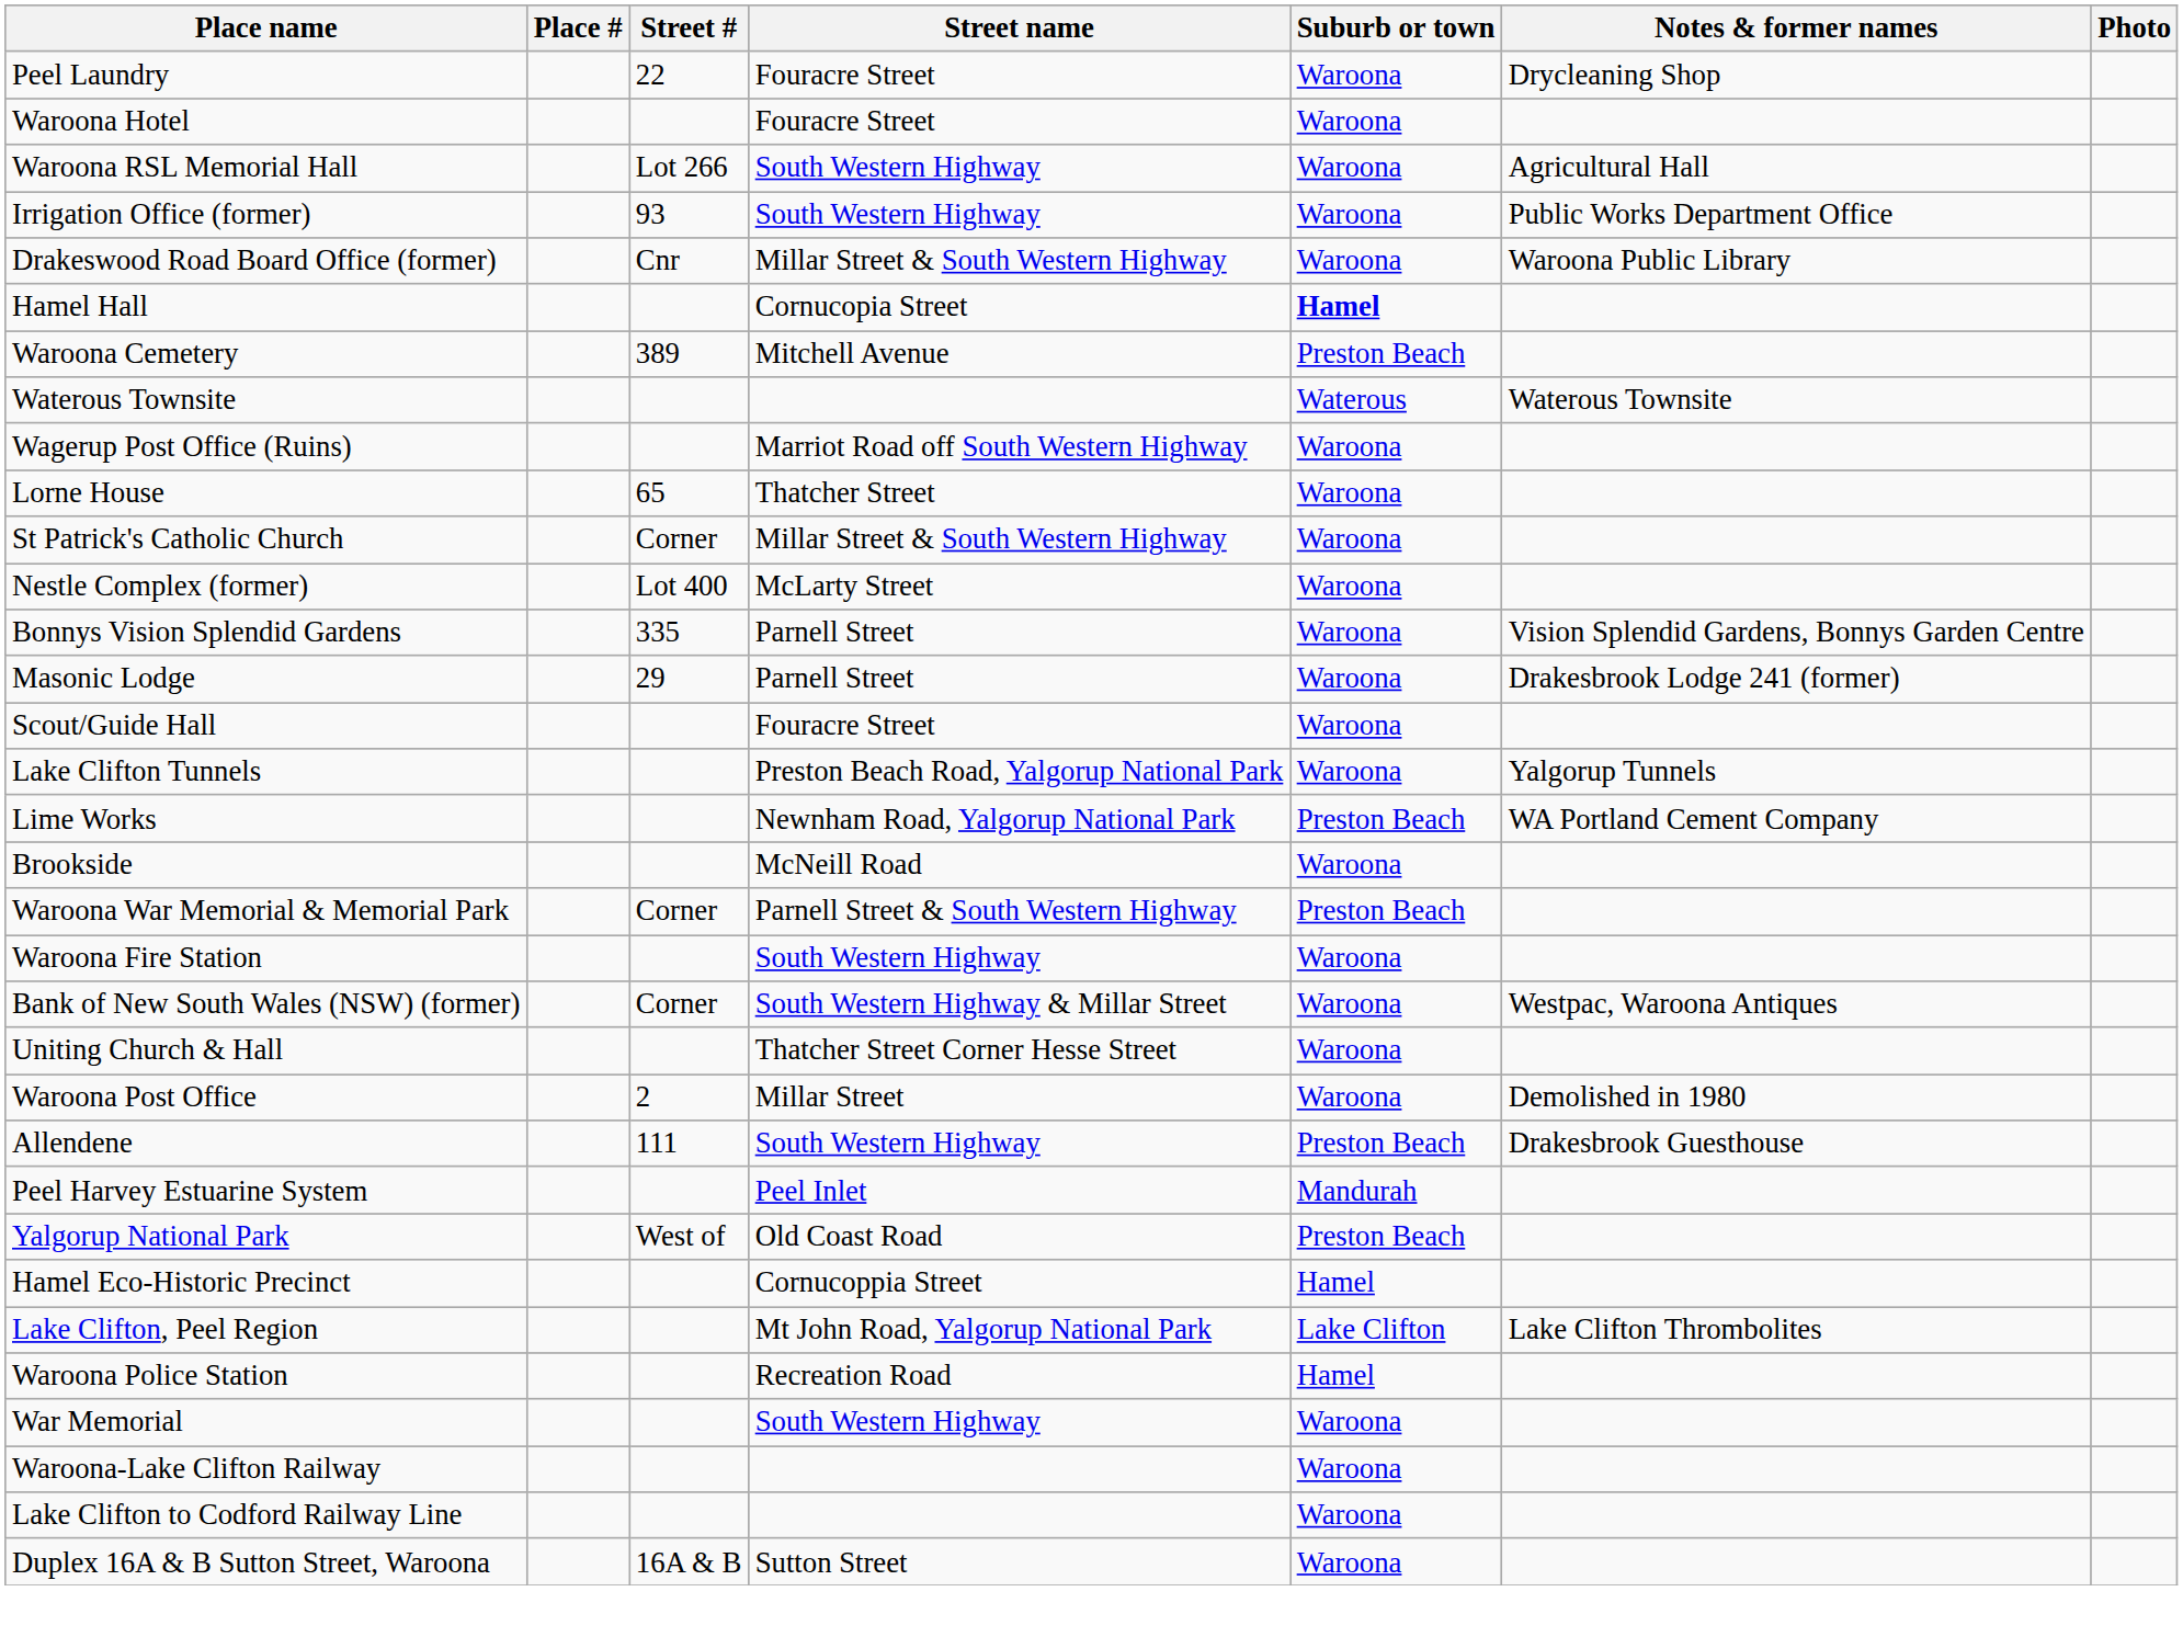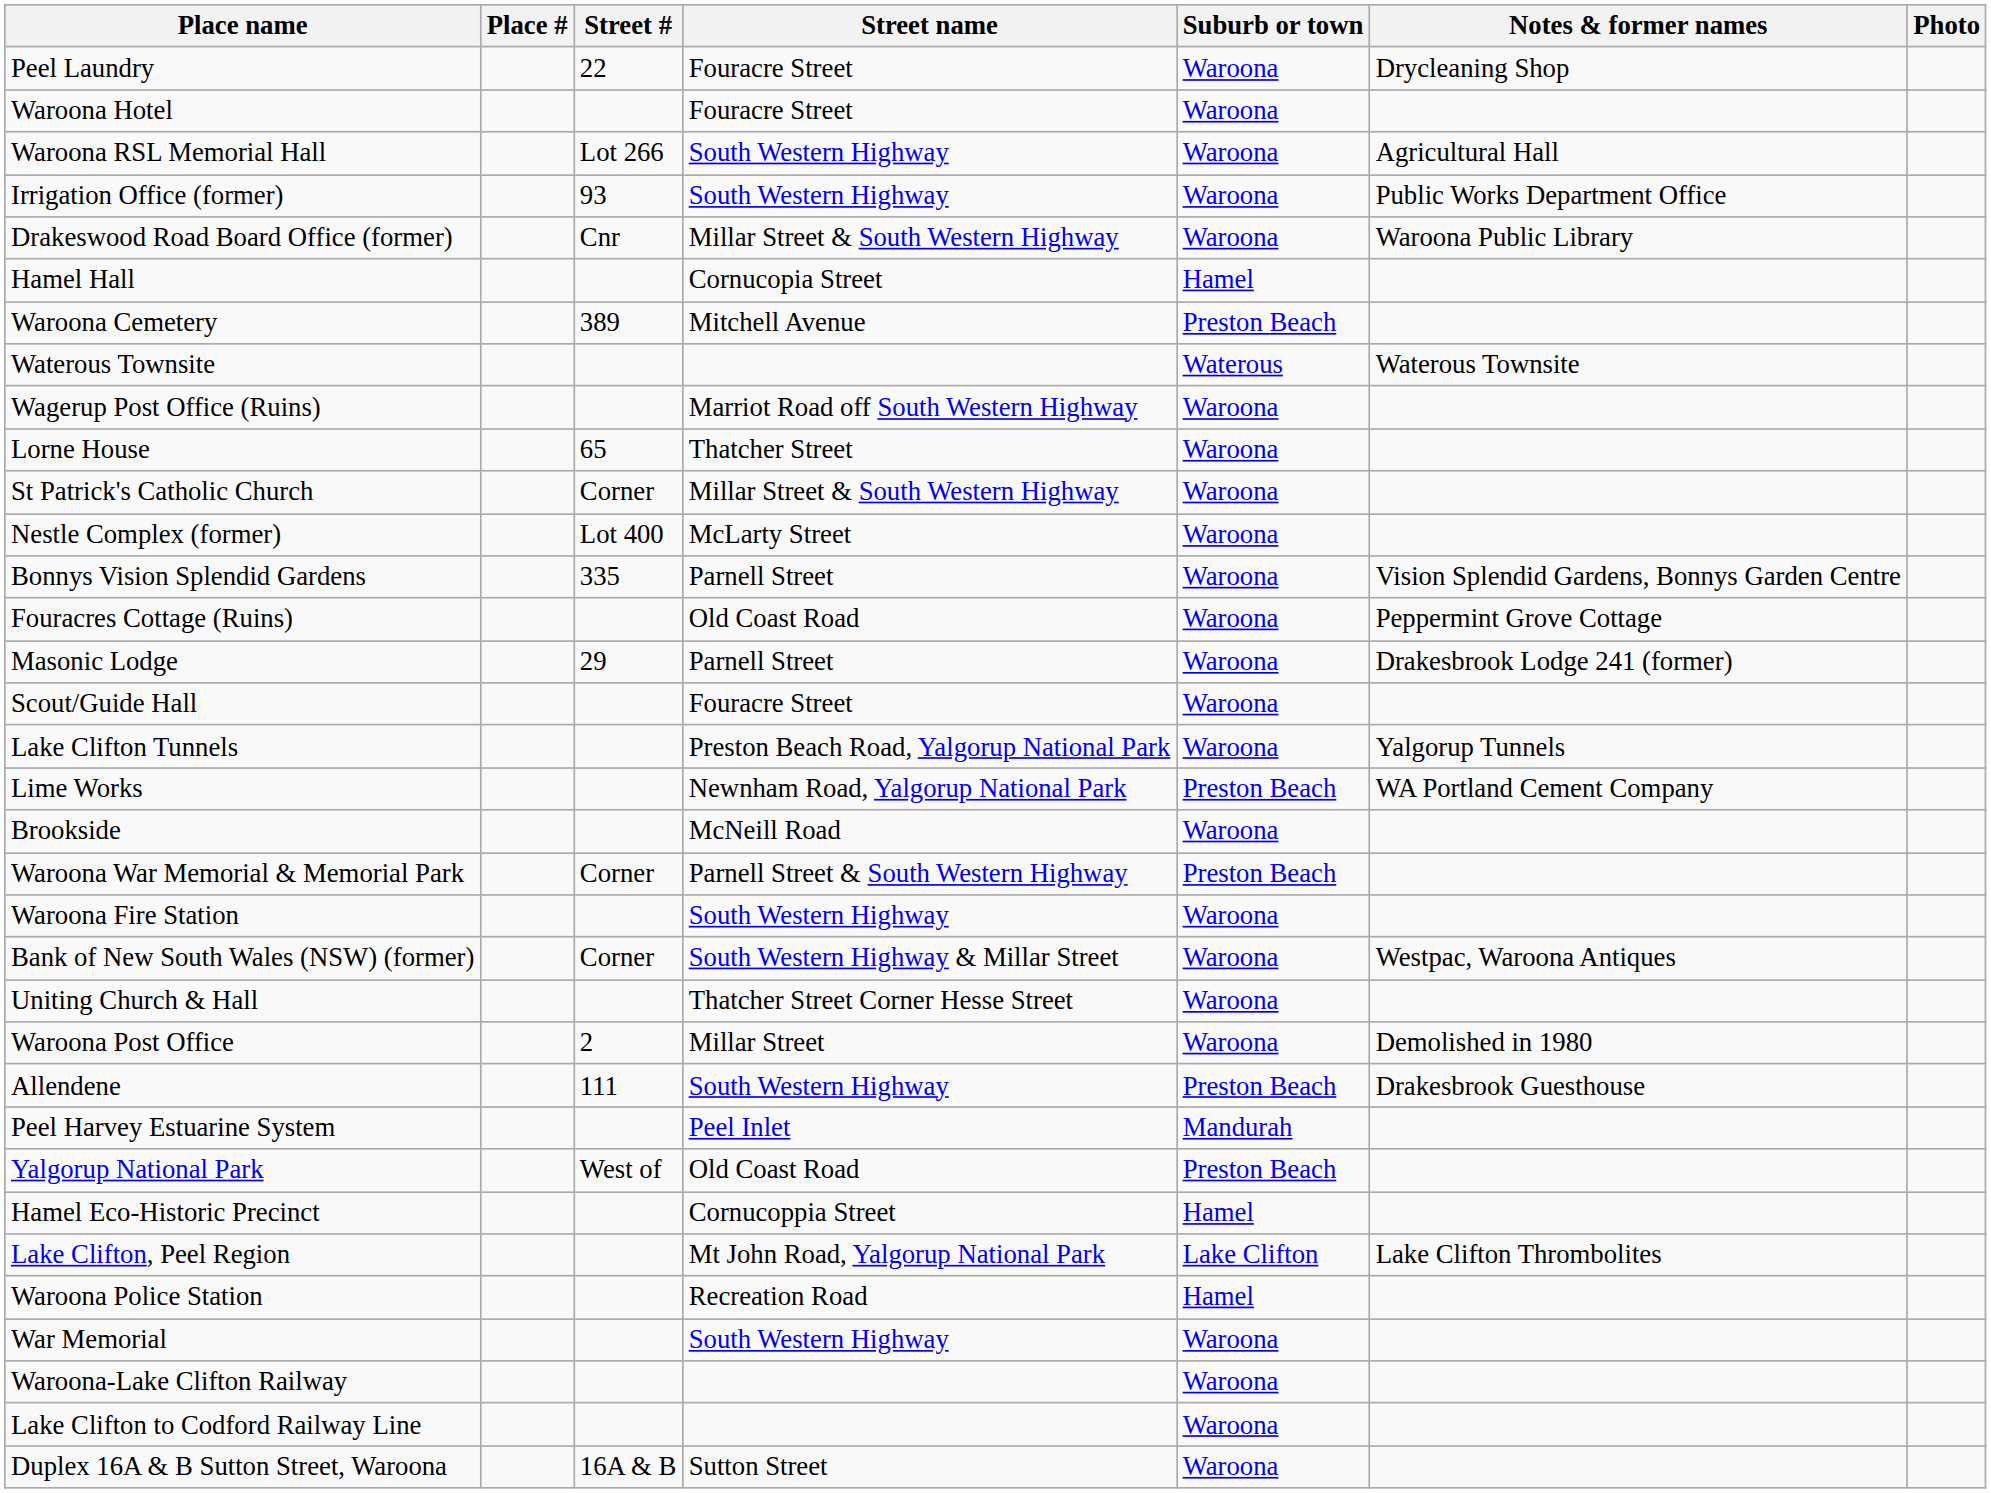 <table class="wikitable sortable">
 <tr>
 <th>Place name</th>
 <th>Place #</th>
 <th>Street #</th>
 <th>Street name</th>
 <th>Suburb or town</th>
 <th class="unsortable">Notes & former names</th>
 <th class="unsortable">Photo</th>
 </tr>
 <tr>
 <td>Peel Laundry</td>
 <td></td>
 <td>22</td>
 <td>Fouracre Street</td>
 <td><a href='#'>Waroona</a></td>
 <td>Drycleaning Shop</td>
 <td></td>
 </tr>
 <tr>
 <td>Waroona Hotel</td>
 <td></td>
 <td></td>
 <td>Fouracre Street</td>
 <td><a href='#'>Waroona</a></td>
 <td></td>
 <td></td>
 </tr>
 <tr>
 <td>Waroona RSL Memorial Hall</td>
 <td></td>
 <td>Lot 266</td>
 <td><a href='#'>South Western Highway</a></td>
 <td><a href='#'>Waroona</a></td>
 <td>Agricultural Hall</td>
 <td></td>
 </tr>
 <tr>
 <td>Irrigation Office (former)</td>
 <td></td>
 <td>93</td>
 <td><a href='#'>South Western Highway</a></td>
 <td><a href='#'>Waroona</a></td>
 <td>Public Works Department Office</td>
 <td></td>
 </tr>
 <tr>
 <td>Drakeswood Road Board Office (former)</td>
 <td></td>
 <td>Cnr</td>
 <td>Millar Street & <a href='#'>South Western Highway</a></td>
 <td><a href='#'>Waroona</a></td>
 <td>Waroona Public Library</td>
 <td></td>
 </tr>
 <tr>
 <td>Hamel Hall</td>
 <td></td>
 <td></td>
 <td>Cornucopia Street</td>
-<td><strong><a href='#'>Hamel</a></strong></td>
+<td><a href='#'>Hamel</a></td>
 <td></td>
 <td></td>
 </tr>
 <tr>
 <td>Waroona Cemetery</td>
 <td></td>
 <td>389</td>
 <td>Mitchell Avenue</td>
 <td><a href='#'>Preston Beach</a></td>
 <td></td>
 <td></td>
 </tr>
 <tr>
 <td>Waterous Townsite</td>
 <td></td>
 <td></td>
 <td></td>
 <td><a href='#'>Waterous</a></td>
 <td>Waterous Townsite</td>
 <td></td>
 </tr>
 <tr>
 <td>Wagerup Post Office (Ruins)</td>
 <td></td>
 <td></td>
 <td>Marriot Road off <a href='#'>South Western Highway</a></td>
 <td><a href='#'>Waroona</a></td>
 <td></td>
 <td></td>
 </tr>
 <tr>
 <td>Lorne House</td>
 <td></td>
 <td>65</td>
 <td>Thatcher Street</td>
 <td><a href='#'>Waroona</a></td>
 <td></td>
 <td></td>
 </tr>
 <tr>
 <td>St Patrick's Catholic Church</td>
 <td></td>
 <td>Corner</td>
 <td>Millar Street & <a href='#'>South Western Highway</a></td>
 <td><a href='#'>Waroona</a></td>
 <td></td>
 <td></td>
 </tr>
 <tr>
 <td>Nestle Complex (former)</td>
 <td></td>
 <td>Lot 400</td>
 <td>McLarty Street</td>
 <td><a href='#'>Waroona</a></td>
 <td></td>
 <td></td>
 </tr>
 <tr>
 <td>Bonnys Vision Splendid Gardens</td>
 <td></td>
 <td>335</td>
 <td>Parnell Street</td>
 <td><a href='#'>Waroona</a></td>
 <td>Vision Splendid Gardens, Bonnys Garden Centre</td>
+<td></td>
+</tr>
+<tr>
+<td>Fouracres Cottage (Ruins)</td>
+<td></td>
+<td></td>
+<td>Old Coast Road</td>
+<td><a href='#'>Waroona</a></td>
+<td>Peppermint Grove Cottage</td>
 <td></td>
 </tr>
 <tr>
 <td>Masonic Lodge</td>
 <td></td>
 <td>29</td>
 <td>Parnell Street</td>
 <td><a href='#'>Waroona</a></td>
 <td>Drakesbrook Lodge 241 (former)</td>
 <td></td>
 </tr>
 <tr>
 <td>Scout/Guide Hall</td>
 <td></td>
 <td></td>
 <td>Fouracre Street</td>
 <td><a href='#'>Waroona</a></td>
 <td></td>
 <td></td>
 </tr>
 <tr>
 <td>Lake Clifton Tunnels</td>
 <td></td>
 <td></td>
 <td>Preston Beach Road, <a href='#'>Yalgorup National Park</a></td>
 <td><a href='#'>Waroona</a></td>
 <td>Yalgorup Tunnels</td>
 <td></td>
 </tr>
 <tr>
 <td>Lime Works</td>
 <td></td>
 <td></td>
 <td>Newnham Road, <a href='#'>Yalgorup National Park</a></td>
 <td><a href='#'>Preston Beach</a></td>
 <td>WA Portland Cement Company</td>
 <td></td>
 </tr>
 <tr>
 <td>Brookside</td>
 <td></td>
 <td></td>
 <td>McNeill Road</td>
 <td><a href='#'>Waroona</a></td>
 <td></td>
 <td></td>
 </tr>
 <tr>
 <td>Waroona War Memorial & Memorial Park</td>
 <td></td>
 <td>Corner</td>
 <td>Parnell Street & <a href='#'>South Western Highway</a></td>
 <td><a href='#'>Preston Beach</a></td>
 <td></td>
 <td></td>
 </tr>
 <tr>
 <td>Waroona Fire Station</td>
 <td></td>
 <td></td>
 <td><a href='#'>South Western Highway</a></td>
 <td><a href='#'>Waroona</a></td>
 <td></td>
 <td></td>
 </tr>
 <tr>
 <td>Bank of New South Wales (NSW) (former)</td>
 <td></td>
 <td>Corner</td>
 <td><a href='#'>South Western Highway</a> & Millar Street</td>
 <td><a href='#'>Waroona</a></td>
 <td>Westpac, Waroona Antiques</td>
 <td></td>
 </tr>
 <tr>
 <td>Uniting Church & Hall</td>
 <td></td>
 <td></td>
 <td>Thatcher Street Corner Hesse Street</td>
 <td><a href='#'>Waroona</a></td>
 <td></td>
 <td></td>
 </tr>
 <tr>
 <td>Waroona Post Office</td>
 <td></td>
 <td>2</td>
 <td>Millar Street</td>
 <td><a href='#'>Waroona</a></td>
 <td>Demolished in 1980</td>
 <td></td>
 </tr>
 <tr>
 <td>Allendene</td>
 <td></td>
 <td>111</td>
 <td><a href='#'>South Western Highway</a></td>
 <td><a href='#'>Preston Beach</a></td>
 <td>Drakesbrook Guesthouse</td>
 <td></td>
 </tr>
 <tr>
 <td>Peel Harvey Estuarine System</td>
 <td></td>
 <td></td>
 <td><a href='#'>Peel Inlet</a></td>
 <td><a href='#'>Mandurah</a></td>
 <td></td>
 <td></td>
 </tr>
 <tr>
 <td><a href='#'>Yalgorup National Park</a></td>
 <td></td>
 <td>West of</td>
 <td>Old Coast Road</td>
 <td><a href='#'>Preston Beach</a></td>
 <td></td>
 <td></td>
 </tr>
 <tr>
 <td>Hamel Eco-Historic Precinct</td>
 <td></td>
 <td></td>
 <td>Cornucoppia Street</td>
 <td><a href='#'>Hamel</a></td>
 <td></td>
 <td></td>
 </tr>
 <tr>
 <td><a href='#'>Lake Clifton</a>, Peel Region</td>
 <td></td>
 <td></td>
 <td>Mt John Road, <a href='#'>Yalgorup National Park</a></td>
 <td><a href='#'>Lake Clifton</a></td>
 <td>Lake Clifton Thrombolites</td>
 <td></td>
 </tr>
 <tr>
 <td>Waroona Police Station</td>
 <td></td>
 <td></td>
 <td>Recreation Road</td>
 <td><a href='#'>Hamel</a></td>
 <td></td>
 <td></td>
 </tr>
 <tr>
 <td>War Memorial</td>
 <td></td>
 <td></td>
 <td><a href='#'>South Western Highway</a></td>
 <td><a href='#'>Waroona</a></td>
 <td></td>
 <td></td>
 </tr>
 <tr>
 <td>Waroona-Lake Clifton Railway</td>
 <td></td>
 <td></td>
 <td></td>
 <td><a href='#'>Waroona</a></td>
 <td></td>
 <td></td>
 </tr>
 <tr>
 <td>Lake Clifton to Codford Railway Line</td>
 <td></td>
 <td></td>
 <td></td>
 <td><a href='#'>Waroona</a></td>
 <td></td>
 <td></td>
 </tr>
 <tr>
 <td>Duplex 16A & B Sutton Street, Waroona</td>
 <td></td>
 <td>16A & B</td>
 <td>Sutton Street</td>
 <td><a href='#'>Waroona</a></td>
 <td></td>
 <td></td>
 </tr>
 </table>
